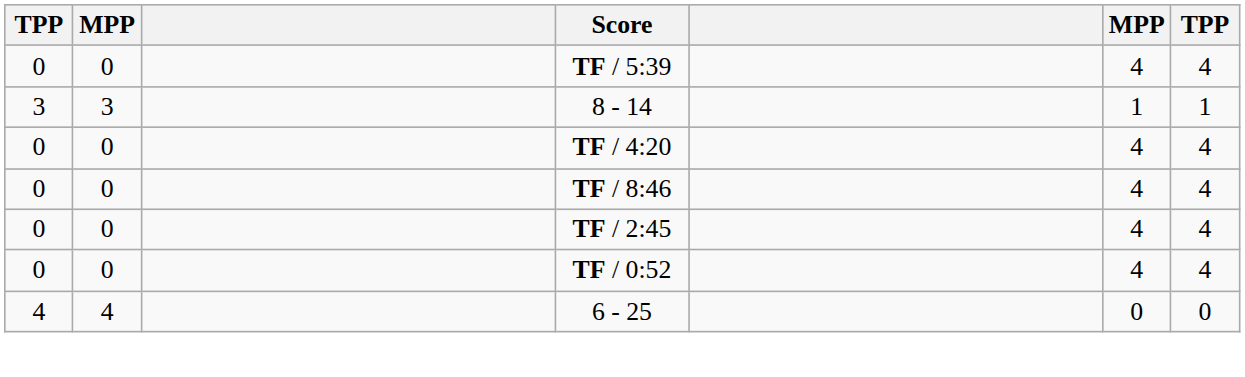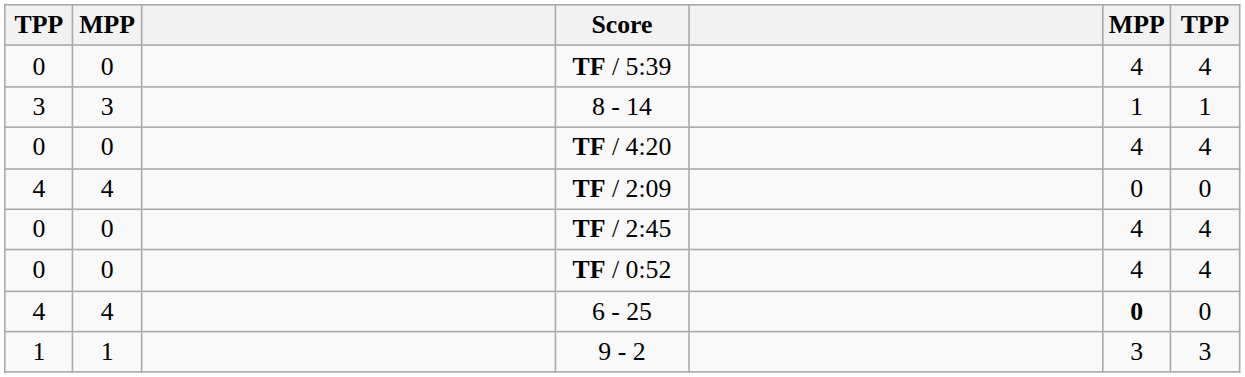 <table class="wikitable" style="text-align: center;" |>
 <tr>
 <th width="35">TPP</th>
 <th width="35">MPP</th>
 <th width="250"></th>
 <th width="75">Score</th>
 <th width="250"></th>
 <th width="35">MPP</th>
 <th width="35">TPP</th>
 </tr>
 <tr>
 <td>0</td>
 <td>0</td>
 <td style="text-align:left;"><strong></strong></td>
 <td><strong>TF</strong> / 5:39</td>
 <td style="text-align:left;"></td>
 <td>4</td>
 <td>4</td>
 </tr>
 <tr>
 <td>3</td>
 <td>3</td>
 <td style="text-align:left;"></td>
 <td>8 - 14</td>
 <td style="text-align:left;"><strong></strong></td>
 <td>1</td>
 <td>1</td>
 </tr>
 <tr>
 <td>0</td>
 <td>0</td>
 <td style="text-align:left;"><strong></strong></td>
 <td><strong>TF</strong> / 4:20</td>
 <td style="text-align:left;"></td>
 <td>4</td>
 <td>4</td>
 </tr>
 <tr>
+<td>4</td>
+<td>4</td>
+<td style="text-align:left;"></td>
+<td><strong>TF</strong> / 2:09</td>
+<td style="text-align:left;"><strong></strong></td>
 <td>0</td>
 <td>0</td>
-<td style="text-align:left;"><strong></strong></td>
-<td><strong>TF</strong> / 8:46</td>
-<td style="text-align:left;"></td>
-<td>4</td>
-<td>4</td>
 </tr>
 <tr>
 <td>0</td>
 <td>0</td>
 <td style="text-align:left;"><strong></strong></td>
 <td><strong>TF</strong> / 2:45</td>
 <td style="text-align:left;"></td>
 <td>4</td>
 <td>4</td>
 </tr>
 <tr>
 <td>0</td>
 <td>0</td>
 <td style="text-align:left;"><strong></strong></td>
 <td><strong>TF</strong> / 0:52</td>
 <td style="text-align:left;"></td>
 <td>4</td>
 <td>4</td>
 </tr>
 <tr>
 <td>4</td>
 <td>4</td>
 <td style="text-align:left;"></td>
 <td>6 - 25</td>
 <td style="text-align:left;"><strong></strong></td>
-<td>0</td>
+<td><strong>0</strong></td>
 <td>0</td>
 </tr>
+<tr>
+<td>1</td>
+<td>1</td>
+<td style="text-align:left;"><strong></strong></td>
+<td>9 - 2</td>
+<td style="text-align:left;"></td>
+<td>3</td>
+<td>3</td>
+</tr>
 </table>
